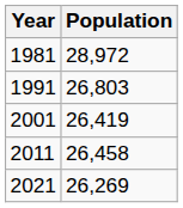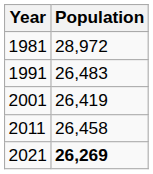 <table class="wikitable">
 <tr>
 <th>Year</th>
 <th>Population</th>
 </tr>
 <tr>
 <td>1981</td>
 <td>28,972</td>
 </tr>
 <tr>
 <td>1991</td>
-<td>26,803</td>
+<td>26,483</td>
 </tr>
 <tr>
 <td>2001</td>
 <td>26,419</td>
 </tr>
 <tr>
 <td>2011</td>
 <td>26,458</td>
 </tr>
 <tr>
 <td>2021</td>
-<td>26,269</td>
+<td><strong>26,269</strong></td>
 </tr>
 </table>
